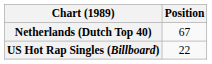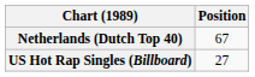 <table class="wikitable plainrowheaders" style="text-align:center">
 <tr>
 <th>Chart (1989)</th>
 <th>Position</th>
 </tr>
 <tr>
 <th scope="row">Netherlands (Dutch Top 40)</th>
 <td>67</td>
 </tr>
 <tr>
 <th scope="row">US Hot Rap Singles (<em>Billboard</em>)</th>
-<td>22</td>
+<td>27</td>
 </tr>
 </table>
